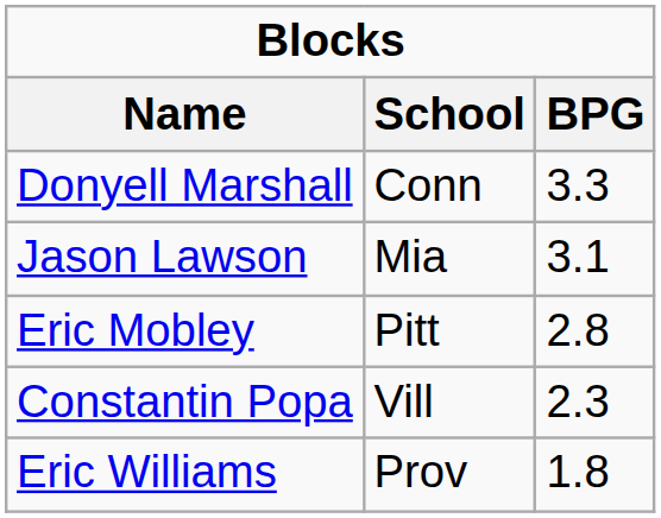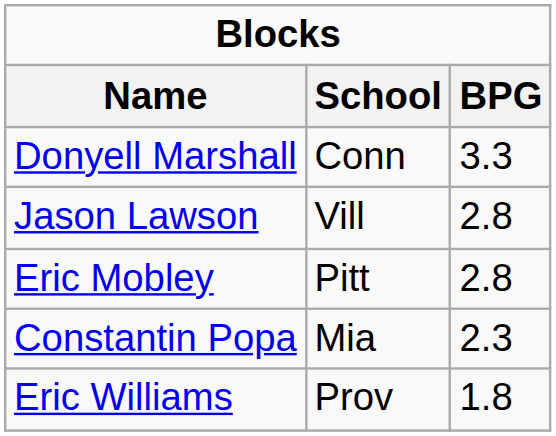 <table class="wikitable">
 <tr>
 <td colspan=3 style="text-align:center;"><strong>Blocks</strong></td>
 </tr>
 <tr>
 <th>Name</th>
 <th>School</th>
 <th>BPG</th>
 </tr>
 <tr>
 <td><a href='#'>Donyell Marshall</a></td>
 <td>Conn</td>
 <td>3.3</td>
 </tr>
 <tr>
 <td><a href='#'>Jason Lawson</a></td>
-<td>Mia</td>
-<td>3.1</td>
+<td>Vill</td>
+<td>2.8</td>
 </tr>
 <tr>
 <td><a href='#'>Eric Mobley</a></td>
 <td>Pitt</td>
 <td>2.8</td>
 </tr>
 <tr>
 <td><a href='#'>Constantin Popa</a></td>
-<td>Vill</td>
+<td>Mia</td>
 <td>2.3</td>
 </tr>
 <tr>
 <td><a href='#'>Eric Williams</a></td>
 <td>Prov</td>
 <td>1.8</td>
 </tr>
 </table>
